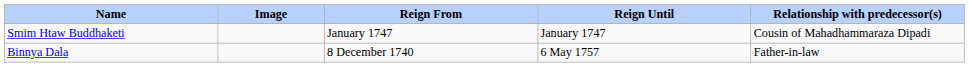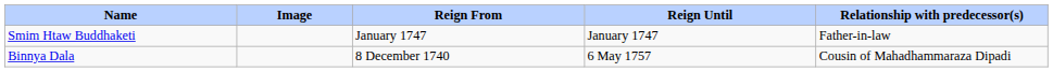 <table width=100% class="wikitable">
 <tr>
 <th style="background-color:#B9D1FF" width=10%>Name</th>
 <th style="background-color:#B9D1FF" width=5%>Image</th>
 <th style="background-color:#B9D1FF" width=10%>Reign From</th>
 <th style="background-color:#B9D1FF" width=10%>Reign Until</th>
 <th style="background-color:#B9D1FF" width=10%>Relationship with predecessor(s)</th>
 </tr>
 <tr>
 <td><a href='#'>Smim Htaw Buddhaketi</a></td>
 <td></td>
 <td>January 1747</td>
 <td>January 1747</td>
-<td>Cousin of Mahadhammaraza Dipadi</td>
+<td>Father-in-law</td>
 </tr>
 <tr>
 <td><a href='#'>Binnya Dala</a></td>
 <td></td>
 <td>8 December 1740</td>
 <td>6 May 1757</td>
-<td>Father-in-law</td>
+<td>Cousin of Mahadhammaraza Dipadi</td>
 </tr>
 </table>
